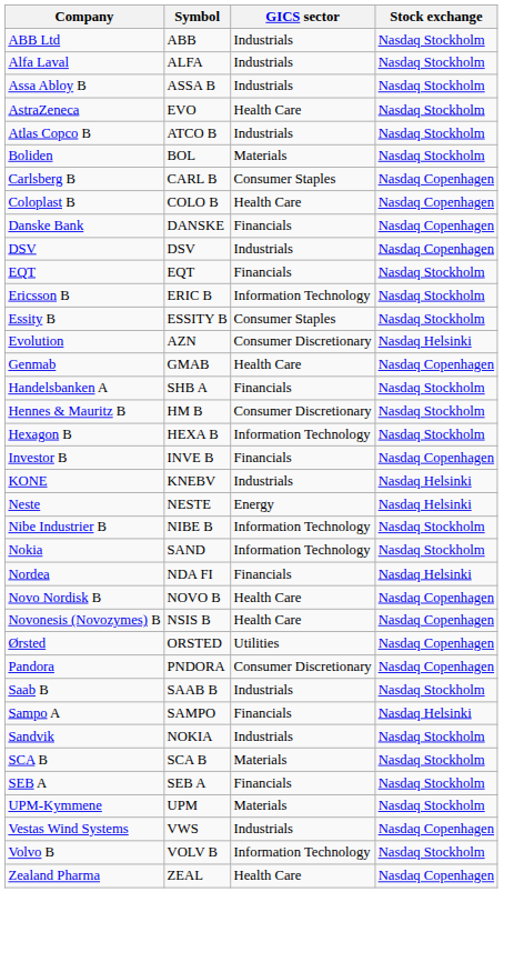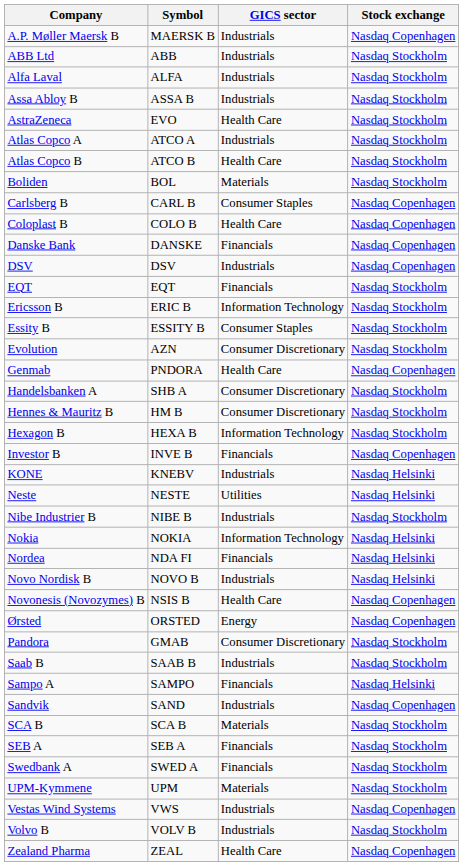 <table class="wikitable sortable" style="font-size: 90%;" cellpadding=2 cellspacing=2>
 <tr>
 <th>Company</th>
 <th>Symbol</th>
 <th><a href='#'>GICS</a> sector</th>
 <th>Stock exchange</th>
+</tr>
+<tr>
+<td><a href='#'>A.P. Møller Maersk</a> B</td>
+<td>MAERSK B</td>
+<td>Industrials</td>
+<td> <a href='#'>Nasdaq Copenhagen</a></td>
 </tr>
 <tr>
 <td><a href='#'>ABB Ltd</a></td>
 <td>ABB</td>
 <td>Industrials</td>
 <td> <a href='#'>Nasdaq Stockholm</a></td>
 </tr>
 <tr>
 <td><a href='#'>Alfa Laval</a></td>
 <td>ALFA</td>
 <td>Industrials</td>
 <td> <a href='#'>Nasdaq Stockholm</a></td>
 </tr>
 <tr>
 <td><a href='#'>Assa Abloy</a> B</td>
 <td>ASSA B</td>
 <td>Industrials</td>
 <td> <a href='#'>Nasdaq Stockholm</a></td>
 </tr>
 <tr>
 <td><a href='#'>AstraZeneca</a></td>
 <td>EVO</td>
 <td>Health Care</td>
 <td> <a href='#'>Nasdaq Stockholm</a></td>
 </tr>
 <tr>
+<td><a href='#'>Atlas Copco</a> A</td>
+<td>ATCO A</td>
+<td>Industrials</td>
+<td> <a href='#'>Nasdaq Stockholm</a></td>
+</tr>
+<tr>
 <td><a href='#'>Atlas Copco</a> B</td>
 <td>ATCO B</td>
-<td>Industrials</td>
+<td>Health Care</td>
 <td> <a href='#'>Nasdaq Stockholm</a></td>
 </tr>
 <tr>
 <td><a href='#'>Boliden</a></td>
 <td>BOL</td>
 <td>Materials</td>
 <td> <a href='#'>Nasdaq Stockholm</a></td>
 </tr>
 <tr>
 <td><a href='#'>Carlsberg</a> B</td>
 <td>CARL B</td>
 <td>Consumer Staples</td>
 <td> <a href='#'>Nasdaq Copenhagen</a></td>
 </tr>
 <tr>
 <td><a href='#'>Coloplast</a> B</td>
 <td>COLO B</td>
 <td>Health Care</td>
 <td> <a href='#'>Nasdaq Copenhagen</a></td>
 </tr>
 <tr>
 <td><a href='#'>Danske Bank</a></td>
 <td>DANSKE</td>
 <td>Financials</td>
 <td> <a href='#'>Nasdaq Copenhagen</a></td>
 </tr>
 <tr>
 <td><a href='#'>DSV</a></td>
 <td>DSV</td>
 <td>Industrials</td>
 <td> <a href='#'>Nasdaq Copenhagen</a></td>
 </tr>
 <tr>
 <td><a href='#'>EQT</a></td>
 <td>EQT</td>
 <td>Financials</td>
 <td> <a href='#'>Nasdaq Stockholm</a></td>
 </tr>
 <tr>
 <td><a href='#'>Ericsson</a> B</td>
 <td>ERIC B</td>
 <td>Information Technology</td>
 <td> <a href='#'>Nasdaq Stockholm</a></td>
 </tr>
 <tr>
 <td><a href='#'>Essity</a> B</td>
 <td>ESSITY B</td>
 <td>Consumer Staples</td>
 <td> <a href='#'>Nasdaq Stockholm</a></td>
 </tr>
 <tr>
 <td><a href='#'>Evolution</a></td>
 <td>AZN</td>
 <td>Consumer Discretionary</td>
-<td> <a href='#'>Nasdaq Helsinki</a></td>
+<td> <a href='#'>Nasdaq Stockholm</a></td>
 </tr>
 <tr>
 <td><a href='#'>Genmab</a></td>
-<td>GMAB</td>
+<td>PNDORA</td>
 <td>Health Care</td>
 <td> <a href='#'>Nasdaq Copenhagen</a></td>
 </tr>
 <tr>
 <td><a href='#'>Handelsbanken</a> A</td>
 <td>SHB A</td>
-<td>Financials</td>
+<td>Consumer Discretionary</td>
 <td> <a href='#'>Nasdaq Stockholm</a></td>
 </tr>
 <tr>
 <td><a href='#'>Hennes & Mauritz</a> B</td>
 <td>HM B</td>
 <td>Consumer Discretionary</td>
 <td> <a href='#'>Nasdaq Stockholm</a></td>
 </tr>
 <tr>
 <td><a href='#'>Hexagon</a> B</td>
 <td>HEXA B</td>
 <td>Information Technology</td>
 <td> <a href='#'>Nasdaq Stockholm</a></td>
 </tr>
 <tr>
 <td><a href='#'>Investor</a> B</td>
 <td>INVE B</td>
 <td>Financials</td>
 <td> <a href='#'>Nasdaq Copenhagen</a></td>
 </tr>
 <tr>
 <td><a href='#'>KONE</a></td>
 <td>KNEBV</td>
 <td>Industrials</td>
 <td> <a href='#'>Nasdaq Helsinki</a></td>
 </tr>
 <tr>
 <td><a href='#'>Neste</a></td>
 <td>NESTE</td>
-<td>Energy</td>
+<td>Utilities</td>
 <td> <a href='#'>Nasdaq Helsinki</a></td>
 </tr>
 <tr>
 <td><a href='#'>Nibe Industrier</a> B</td>
 <td>NIBE B</td>
-<td>Information Technology</td>
+<td>Industrials</td>
 <td> <a href='#'>Nasdaq Stockholm</a></td>
 </tr>
 <tr>
 <td><a href='#'>Nokia</a></td>
-<td>SAND</td>
+<td>NOKIA</td>
 <td>Information Technology</td>
-<td> <a href='#'>Nasdaq Stockholm</a></td>
+<td> <a href='#'>Nasdaq Helsinki</a></td>
 </tr>
 <tr>
 <td><a href='#'>Nordea</a></td>
 <td>NDA FI</td>
 <td>Financials</td>
 <td> <a href='#'>Nasdaq Helsinki</a></td>
 </tr>
 <tr>
 <td><a href='#'>Novo Nordisk</a> B</td>
 <td>NOVO B</td>
-<td>Health Care</td>
-<td> <a href='#'>Nasdaq Copenhagen</a></td>
+<td>Industrials</td>
+<td> <a href='#'>Nasdaq Helsinki</a></td>
 </tr>
 <tr>
 <td><a href='#'>Novonesis (Novozymes)</a> B</td>
 <td>NSIS B</td>
 <td>Health Care</td>
 <td> <a href='#'>Nasdaq Copenhagen</a></td>
 </tr>
 <tr>
 <td><a href='#'>Ørsted</a></td>
 <td>ORSTED</td>
-<td>Utilities</td>
+<td>Energy</td>
 <td> <a href='#'>Nasdaq Copenhagen</a></td>
 </tr>
 <tr>
 <td><a href='#'>Pandora</a></td>
-<td>PNDORA</td>
+<td>GMAB</td>
 <td>Consumer Discretionary</td>
-<td> <a href='#'>Nasdaq Copenhagen</a></td>
+<td> <a href='#'>Nasdaq Stockholm</a></td>
 </tr>
 <tr>
 <td><a href='#'>Saab</a> B</td>
 <td>SAAB B</td>
 <td>Industrials</td>
 <td> <a href='#'>Nasdaq Stockholm</a></td>
 </tr>
 <tr>
 <td><a href='#'>Sampo</a> A</td>
 <td>SAMPO</td>
 <td>Financials</td>
 <td> <a href='#'>Nasdaq Helsinki</a></td>
 </tr>
 <tr>
 <td><a href='#'>Sandvik</a></td>
-<td>NOKIA</td>
+<td>SAND</td>
 <td>Industrials</td>
-<td> <a href='#'>Nasdaq Stockholm</a></td>
+<td> <a href='#'>Nasdaq Copenhagen</a></td>
 </tr>
 <tr>
 <td><a href='#'>SCA</a> B</td>
 <td>SCA B</td>
 <td>Materials</td>
 <td> <a href='#'>Nasdaq Stockholm</a></td>
 </tr>
 <tr>
 <td><a href='#'>SEB</a> A</td>
 <td>SEB A</td>
+<td>Financials</td>
+<td> <a href='#'>Nasdaq Stockholm</a></td>
+</tr>
+<tr>
+<td><a href='#'>Swedbank</a> A</td>
+<td>SWED A</td>
 <td>Financials</td>
 <td> <a href='#'>Nasdaq Stockholm</a></td>
 </tr>
 <tr>
 <td><a href='#'>UPM-Kymmene</a></td>
 <td>UPM</td>
 <td>Materials</td>
 <td> <a href='#'>Nasdaq Stockholm</a></td>
 </tr>
 <tr>
 <td><a href='#'>Vestas Wind Systems</a></td>
 <td>VWS</td>
 <td>Industrials</td>
 <td> <a href='#'>Nasdaq Copenhagen</a></td>
 </tr>
 <tr>
 <td><a href='#'>Volvo</a> B</td>
 <td>VOLV B</td>
-<td>Information Technology</td>
+<td>Industrials</td>
 <td> <a href='#'>Nasdaq Stockholm</a></td>
 </tr>
 <tr>
 <td><a href='#'>Zealand Pharma</a></td>
 <td>ZEAL</td>
 <td>Health Care</td>
 <td> <a href='#'>Nasdaq Copenhagen</a></td>
 </tr>
 </table>
